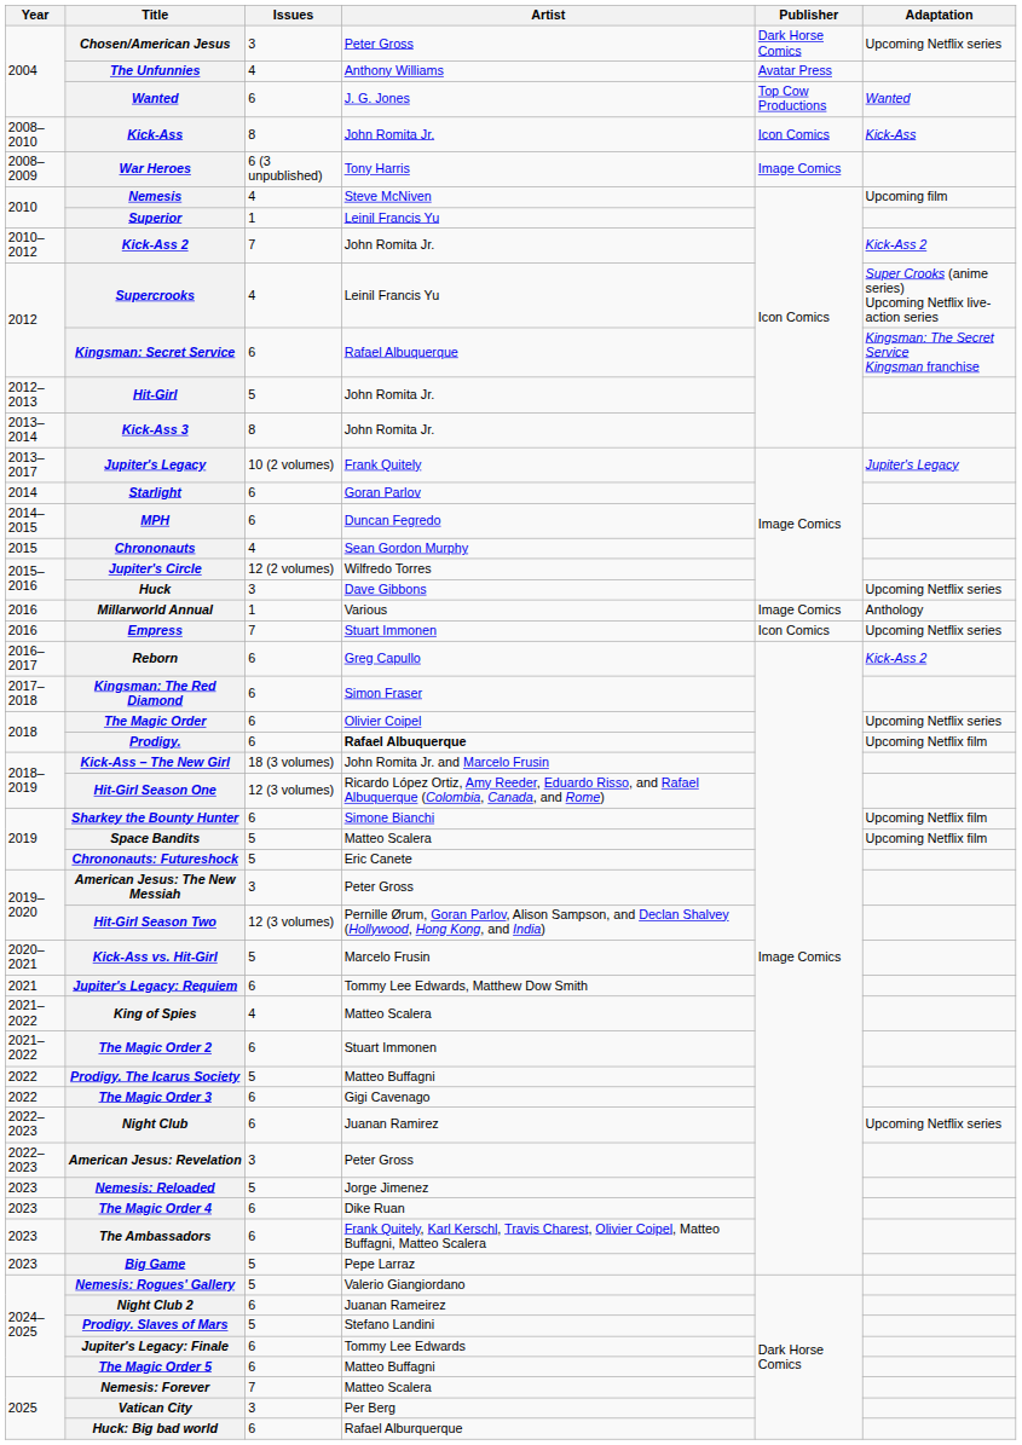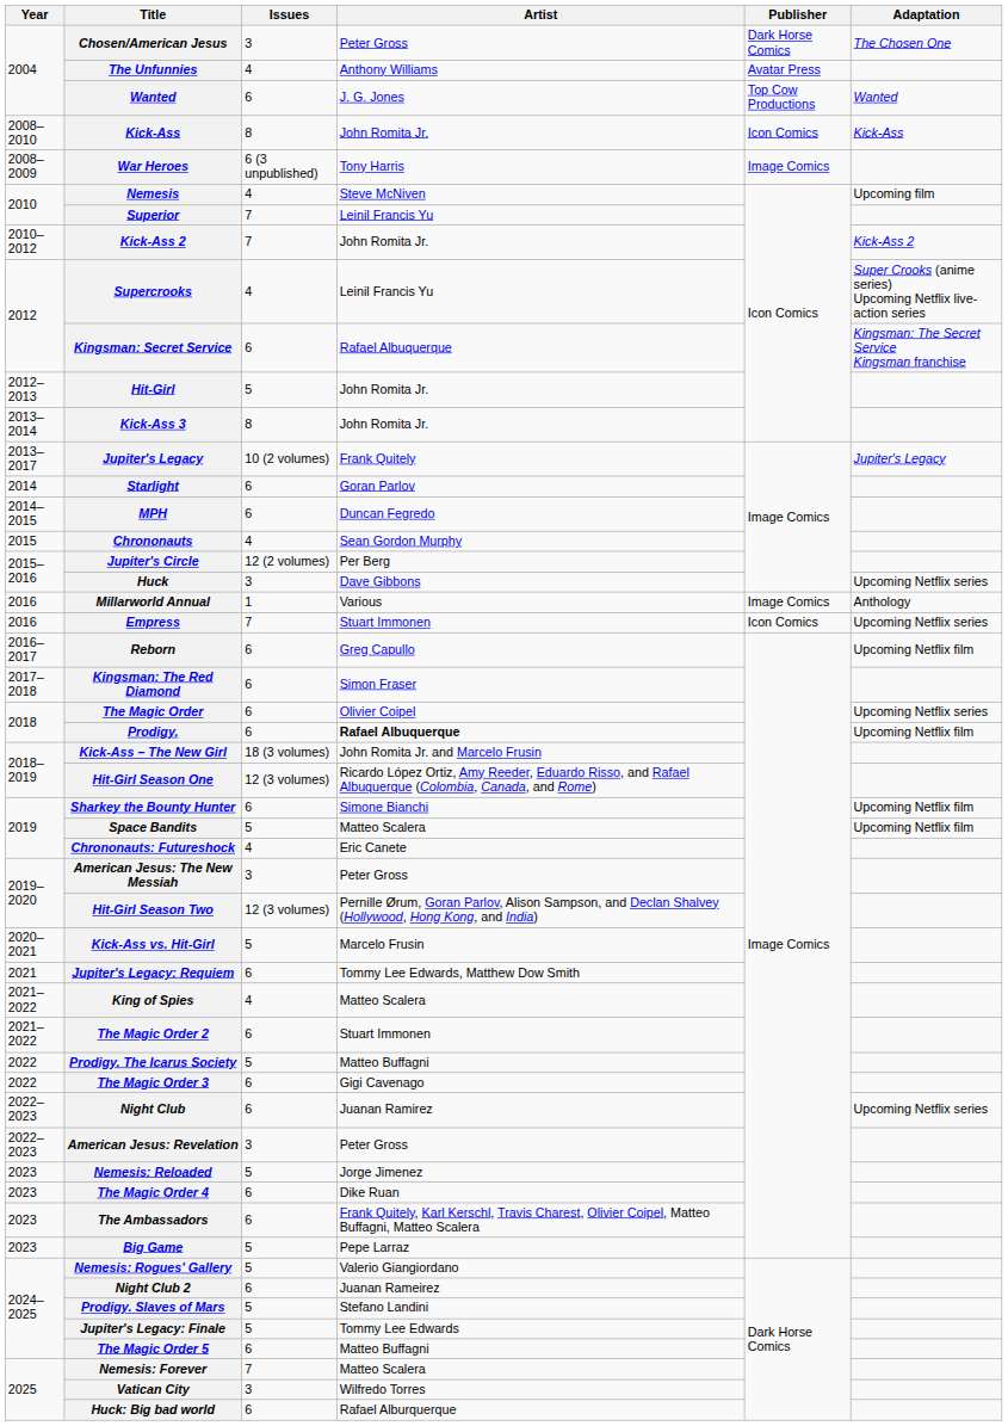 <table class="wikitable sortable plainrowheaders">
 <tr>
 <th scope="col">Year</th>
 <th scope="col">Title</th>
 <th scope="col">Issues</th>
 <th scope="col">Artist</th>
 <th scope="col">Publisher</th>
 <th scope="col">Adaptation</th>
 </tr>
 <tr>
 <td rowspan="3">2004</td>
 <th scope="row"><em>Chosen/American Jesus</em></th>
 <td>3</td>
 <td><a href='#'>Peter Gross</a></td>
 <td><a href='#'>Dark Horse Comics</a></td>
-<td>Upcoming Netflix series</td>
+<td><a href='#'><em>The Chosen One</em></a></td>
 </tr>
 <tr>
 <th scope="row"><em><a href='#'>The Unfunnies</a></em></th>
 <td>4</td>
 <td><a href='#'>Anthony Williams</a></td>
 <td><a href='#'>Avatar Press</a></td>
 <td></td>
 </tr>
 <tr>
 <th scope="row"><a href='#'><em>Wanted</em></a></th>
 <td>6</td>
 <td><a href='#'>J. G. Jones</a></td>
 <td><a href='#'>Top Cow Productions</a></td>
 <td><em><a href='#'>Wanted</a></em></td>
 </tr>
 <tr>
 <td>2008–2010</td>
 <th scope="row"><a href='#'><em>Kick-Ass</em></a></th>
 <td>8</td>
 <td><a href='#'>John Romita Jr.</a></td>
 <td><a href='#'>Icon Comics</a></td>
 <td><em><a href='#'>Kick-Ass</a></em></td>
 </tr>
 <tr>
 <td>2008–2009</td>
 <th scope="row"><a href='#'><em>War Heroes</em></a></th>
 <td>6 (3 unpublished)</td>
 <td><a href='#'>Tony Harris</a></td>
 <td><a href='#'>Image Comics</a></td>
 <td></td>
 </tr>
 <tr>
 <td rowspan="2">2010</td>
 <th scope="row"><a href='#'><em>Nemesis</em></a></th>
 <td>4</td>
 <td><a href='#'>Steve McNiven</a></td>
 <td rowspan="7">Icon Comics</td>
 <td>Upcoming film</td>
 </tr>
 <tr>
 <th scope="row"><a href='#'><em>Superior</em></a></th>
-<td>1</td>
+<td>7</td>
 <td><a href='#'>Leinil Francis Yu</a></td>
 <td></td>
 </tr>
 <tr>
 <td>2010–2012</td>
 <th scope="row"><a href='#'><em>Kick-Ass 2</em></a></th>
 <td>7</td>
 <td>John Romita Jr.</td>
 <td><em><a href='#'>Kick-Ass 2</a></em></td>
 </tr>
 <tr>
 <td rowspan="2">2012</td>
 <th scope="row"><em><a href='#'>Supercrooks</a></em></th>
 <td>4</td>
 <td>Leinil Francis Yu</td>
 <td><em><a href='#'>Super Crooks</a></em> (anime series)<br>Upcoming Netflix live-action series</td>
 </tr>
 <tr>
 <th scope="row"><a href='#'><em>Kingsman: Secret Service</em></a></th>
 <td>6</td>
 <td><a href='#'>Rafael Albuquerque</a></td>
 <td><em><a href='#'>Kingsman: The Secret Service</a></em><br><a href='#'><em>Kingsman</em> franchise</a></td>
 </tr>
 <tr>
 <td>2012–2013</td>
 <th scope="row"><a href='#'><em>Hit-Girl</em></a></th>
 <td>5</td>
 <td>John Romita Jr.</td>
 <td></td>
 </tr>
 <tr>
 <td>2013–2014</td>
 <th scope="row"><a href='#'><em>Kick-Ass 3</em></a></th>
 <td>8</td>
 <td>John Romita Jr.</td>
 <td></td>
 </tr>
 <tr>
 <td>2013–2017</td>
 <th scope="row"><a href='#'><em>Jupiter's Legacy</em></a></th>
 <td>10 (2 volumes)</td>
 <td><a href='#'>Frank Quitely</a></td>
 <td rowspan="6">Image Comics</td>
 <td><a href='#'><em>Jupiter's Legacy</em></a></td>
 </tr>
 <tr>
 <td>2014</td>
 <th scope="row"><a href='#'><em>Starlight</em></a></th>
 <td>6</td>
 <td><a href='#'>Goran Parlov</a></td>
 <td></td>
 </tr>
 <tr>
 <td>2014–2015</td>
 <th scope="row"><em><a href='#'>MPH</a></em></th>
 <td>6</td>
 <td><a href='#'>Duncan Fegredo</a></td>
 <td></td>
 </tr>
 <tr>
 <td>2015</td>
 <th scope="row"><em><a href='#'>Chrononauts</a></em></th>
 <td>4</td>
 <td><a href='#'>Sean Gordon Murphy</a></td>
 <td></td>
 </tr>
 <tr>
 <td rowspan="2">2015–2016</td>
 <th scope="row"><em><a href='#'>Jupiter's Circle</a></em></th>
 <td>12 (2 volumes)</td>
-<td>Wilfredo Torres</td>
+<td>Per Berg</td>
 <td></td>
 </tr>
 <tr>
 <th scope="row"><em>Huck</em></th>
 <td>3</td>
 <td><a href='#'>Dave Gibbons</a></td>
 <td>Upcoming Netflix series</td>
 </tr>
 <tr>
 <td>2016</td>
 <th scope="row"><em>Millarworld Annual</em></th>
 <td>1</td>
 <td>Various</td>
 <td>Image Comics</td>
 <td>Anthology</td>
 </tr>
 <tr>
 <td>2016</td>
 <th scope="row"><em><a href='#'>Empress</a></em></th>
 <td>7</td>
 <td><a href='#'>Stuart Immonen</a></td>
 <td>Icon Comics</td>
 <td>Upcoming Netflix series</td>
 </tr>
 <tr>
 <td>2016–2017</td>
 <th scope="row"><em>Reborn</em></th>
 <td>6</td>
 <td><a href='#'>Greg Capullo</a></td>
 <td rowspan="23">Image Comics</td>
-<td><em><a href='#'>Kick-Ass 2</a></em></td>
+<td>Upcoming Netflix film</td>
 </tr>
 <tr>
 <td>2017–2018</td>
 <th scope="row"><em><a href='#'>Kingsman: The Red Diamond</a></em></th>
 <td>6</td>
 <td><a href='#'>Simon Fraser</a></td>
 <td></td>
 </tr>
 <tr>
 <td rowspan="2">2018</td>
 <th scope="row"><em><a href='#'>The Magic Order</a></em></th>
 <td>6</td>
 <td><a href='#'>Olivier Coipel</a></td>
 <td>Upcoming Netflix series</td>
 </tr>
 <tr>
 <th scope="row"><em><a href='#'>Prodigy.</a></em></th>
 <td>6</td>
 <td><strong>Rafael Albuquerque</strong></td>
 <td>Upcoming Netflix film</td>
 </tr>
 <tr>
 <td rowspan="2">2018–2019</td>
 <th scope="row"><em><a href='#'>Kick-Ass – The New Girl</a></em></th>
 <td>18 (3 volumes)</td>
 <td>John Romita Jr. and <a href='#'>Marcelo Frusin</a></td>
 <td></td>
 </tr>
 <tr>
 <th scope="row"><em><a href='#'>Hit-Girl Season One</a></em></th>
 <td>12 (3 volumes)</td>
 <td>Ricardo López Ortiz, <a href='#'>Amy Reeder</a>, <a href='#'>Eduardo Risso</a>, and <a href='#'>Rafael Albuquerque</a> (<em><a href='#'>Colombia</a></em>, <em><a href='#'>Canada</a></em>, and <em><a href='#'>Rome</a></em>)</td>
 <td></td>
 </tr>
 <tr>
 <td rowspan="3">2019</td>
 <th scope="row"><em><a href='#'>Sharkey the Bounty Hunter</a></em></th>
 <td>6</td>
 <td><a href='#'>Simone Bianchi</a></td>
 <td>Upcoming Netflix film</td>
 </tr>
 <tr>
 <th scope="row"><em>Space Bandits</em></th>
 <td>5</td>
 <td>Matteo Scalera</td>
 <td>Upcoming Netflix film</td>
 </tr>
 <tr>
 <th scope="row"><em><a href='#'>Chrononauts: Futureshock</a></em></th>
-<td>5</td>
+<td>4</td>
 <td>Eric Canete</td>
 <td></td>
 </tr>
 <tr>
 <td rowspan="2">2019–2020</td>
 <th scope="row"><em>American Jesus: The New Messiah</em></th>
 <td>3</td>
 <td>Peter Gross</td>
 <td></td>
 </tr>
 <tr>
 <th scope="row"><em><a href='#'>Hit-Girl Season Two</a></em></th>
 <td>12 (3 volumes)</td>
 <td>Pernille Ørum, <a href='#'>Goran Parlov</a>, Alison Sampson, and <a href='#'>Declan Shalvey</a> (<em><a href='#'>Hollywood</a></em>, <em><a href='#'>Hong Kong</a></em>, and <em><a href='#'>India</a></em>)</td>
 <td></td>
 </tr>
 <tr>
 <td>2020–2021</td>
 <th scope="row"><em><a href='#'>Kick-Ass vs. Hit-Girl</a></em></th>
 <td>5</td>
 <td>Marcelo Frusin</td>
 <td></td>
 </tr>
 <tr>
 <td>2021</td>
 <th scope="row"><em><a href='#'>Jupiter's Legacy: Requiem</a></em></th>
 <td>6</td>
 <td>Tommy Lee Edwards, Matthew Dow Smith</td>
 <td></td>
 </tr>
 <tr>
 <td>2021–2022</td>
 <th scope="row"><em>King of Spies</em></th>
 <td>4</td>
 <td>Matteo Scalera</td>
 <td></td>
 </tr>
 <tr>
 <td>2021–2022</td>
 <th scope="row"><em><a href='#'>The Magic Order 2</a></em></th>
 <td>6</td>
 <td>Stuart Immonen</td>
 <td></td>
 </tr>
 <tr>
 <td>2022</td>
 <th scope="row"><em><a href='#'>Prodigy. The Icarus Society</a></em></th>
 <td>5</td>
 <td>Matteo Buffagni</td>
 <td></td>
 </tr>
 <tr>
 <td>2022</td>
 <th scope="row"><em><a href='#'>The Magic Order 3</a></em></th>
 <td>6</td>
 <td>Gigi Cavenago</td>
 <td></td>
 </tr>
 <tr>
 <td>2022–2023</td>
 <th scope="row"><em>Night Club</em></th>
 <td>6</td>
 <td>Juanan Ramirez</td>
 <td>Upcoming Netflix series</td>
 </tr>
 <tr>
 <td>2022–2023</td>
 <th scope="row"><em>American Jesus: Revelation</em></th>
 <td>3</td>
 <td>Peter Gross</td>
 <td></td>
 </tr>
 <tr>
 <td>2023</td>
 <th scope="row"><em><a href='#'>Nemesis: Reloaded</a></em></th>
 <td>5</td>
 <td>Jorge Jimenez</td>
 <td></td>
 </tr>
 <tr>
 <td>2023</td>
 <th scope="row"><em><a href='#'>The Magic Order 4</a></em></th>
 <td>6</td>
 <td>Dike Ruan</td>
 <td></td>
 </tr>
 <tr>
 <td>2023</td>
 <th scope="row"><em>The Ambassadors</em></th>
 <td>6</td>
 <td><a href='#'>Frank Quitely</a>, <a href='#'>Karl Kerschl</a>, <a href='#'>Travis Charest</a>, <a href='#'>Olivier Coipel</a>, Matteo Buffagni, Matteo Scalera</td>
 <td></td>
 </tr>
 <tr>
 <td>2023</td>
 <th scope="row"><em><a href='#'>Big Game</a></em></th>
 <td>5</td>
 <td>Pepe Larraz</td>
 <td></td>
 </tr>
 <tr>
 <td rowspan="5">2024–2025</td>
 <th scope="row"><em><a href='#'>Nemesis: Rogues' Gallery</a></em></th>
 <td>5</td>
 <td>Valerio Giangiordano</td>
 <td rowspan="8">Dark Horse Comics</td>
 <td></td>
 </tr>
 <tr>
 <th scope="row"><em>Night Club 2</em></th>
 <td>6</td>
 <td>Juanan Rameirez</td>
 <td></td>
 </tr>
 <tr>
 <th scope="row"><em><a href='#'>Prodigy. Slaves of Mars</a></em></th>
 <td>5</td>
 <td>Stefano Landini</td>
 <td></td>
 </tr>
 <tr>
 <th scope="row"><em>Jupiter's Legacy: Finale</em></th>
-<td>6</td>
+<td>5</td>
 <td>Tommy Lee Edwards</td>
 <td></td>
 </tr>
 <tr>
 <th scope="row"><em><a href='#'>The Magic Order 5</a></em></th>
 <td>6</td>
 <td>Matteo Buffagni</td>
 <td></td>
 </tr>
 <tr>
 <td rowspan="3">2025</td>
 <th scope="row"><em>Nemesis: Forever</em></th>
 <td>7</td>
 <td>Matteo Scalera</td>
 <td></td>
 </tr>
 <tr>
 <th scope="row"><em>Vatican City</em></th>
 <td>3</td>
-<td>Per Berg</td>
+<td>Wilfredo Torres</td>
 </tr>
 <tr>
 <th scope="row"><em>Huck: Big bad world</em></th>
 <td>6</td>
 <td>Rafael Alburquerque</td>
 <td></td>
 </tr>
 </table>
